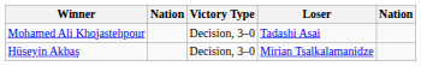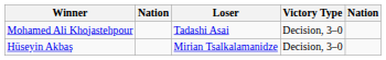 <table class="wikitable sortable" style="text-align:left;">
 <tr>
 <th>Winner</th>
 <th>Nation</th>
+<th>Loser</th>
 <th>Victory Type</th>
-<th>Loser</th>
 <th>Nation</th>
 </tr>
 <tr>
 <td><a href='#'>Mohamed Ali Khojastehpour</a></td>
 <td></td>
+<td><a href='#'>Tadashi Asai</a></td>
 <td>Decision, 3–0</td>
-<td><a href='#'>Tadashi Asai</a></td>
 <td></td>
 </tr>
 <tr>
 <td><a href='#'>Hüseyin Akbaş</a></td>
 <td></td>
+<td><a href='#'>Mirian Tsalkalamanidze</a></td>
 <td>Decision, 3–0</td>
-<td><a href='#'>Mirian Tsalkalamanidze</a></td>
 <td></td>
 </tr>
 </table>
